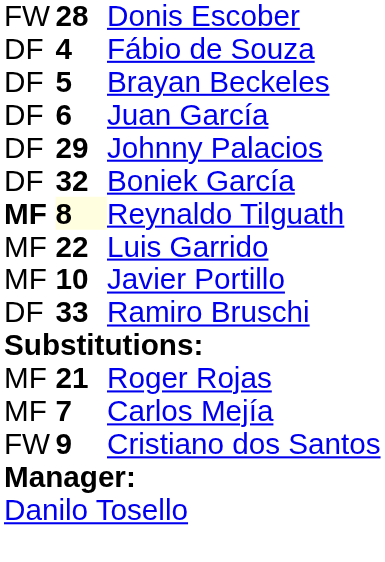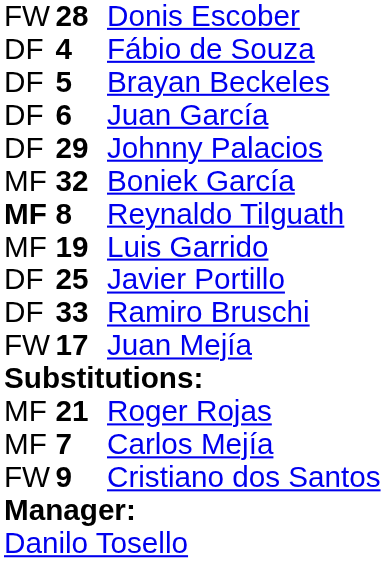 <table style = "font-size: 90%" cellspacing = "0" cellpadding = "0">
 <tr>
 <td colspan = 4></td>
 </tr>
 <tr>
 <th style="width:25px;"></th>
 <th style="width:25px;"></th>
 </tr>
 <tr>
 <td>FW</td>
 <td><strong>28</strong></td>
 <td> <a href='#'>Donis Escober</a></td>
 </tr>
 <tr>
 <td>DF</td>
 <td><strong>4</strong></td>
 <td> <a href='#'>Fábio de Souza</a></td>
 </tr>
 <tr>
 <td>DF</td>
 <td><strong>5</strong></td>
 <td> <a href='#'>Brayan Beckeles</a></td>
 </tr>
 <tr>
 <td>DF</td>
 <td><strong>6</strong></td>
 <td> <a href='#'>Juan García</a></td>
 </tr>
 <tr>
 <td>DF</td>
 <td><strong>29</strong></td>
 <td> <a href='#'>Johnny Palacios</a></td>
 </tr>
 <tr>
-<td>DF</td>
+<td>MF</td>
 <td><strong>32</strong></td>
 <td> <a href='#'>Boniek García</a></td>
 </tr>
 <tr>
 <td><strong>MF</strong></td>
-<td style="background: lightyellow;"><strong>8</strong></td>
+<td><strong>8</strong></td>
 <td> <a href='#'>Reynaldo Tilguath</a></td>
 <td></td>
 <td></td>
 <td></td>
 <td></td>
 </tr>
 <tr>
 <td>MF</td>
-<td><strong>22</strong></td>
+<td><strong>19</strong></td>
 <td> <a href='#'>Luis Garrido</a></td>
 <td></td>
 <td></td>
 </tr>
 <tr>
-<td>MF</td>
-<td><strong>10</strong></td>
+<td>DF</td>
+<td><strong>25</strong></td>
 <td> <a href='#'>Javier Portillo</a></td>
 </tr>
 <tr>
 <td>DF</td>
 <td><strong>33</strong></td>
 <td> <a href='#'>Ramiro Bruschi</a></td>
+<td></td>
+<td></td>
+</tr>
+<tr>
+<td>FW</td>
+<td><strong>17</strong></td>
+<td> <a href='#'>Juan Mejía</a></td>
+<td></td>
+<td></td>
 <td></td>
 <td></td>
 </tr>
 <tr>
 <td colspan = 3><strong>Substitutions:</strong></td>
 </tr>
 <tr>
 <td>MF</td>
 <td><strong>21</strong></td>
 <td> <a href='#'>Roger Rojas</a></td>
 <td></td>
 <td></td>
 </tr>
 <tr>
 <td>MF</td>
 <td><strong>7</strong></td>
 <td> <a href='#'>Carlos Mejía</a></td>
 <td></td>
 <td></td>
 </tr>
 <tr>
 <td>FW</td>
 <td><strong>9</strong></td>
 <td> <a href='#'>Cristiano dos Santos</a></td>
 <td></td>
 <td></td>
 </tr>
 <tr>
 <td colspan = 3><strong>Manager:</strong></td>
 </tr>
 <tr>
 <td colspan = 3> <a href='#'>Danilo Tosello</a></td>
 </tr>
 </table>
